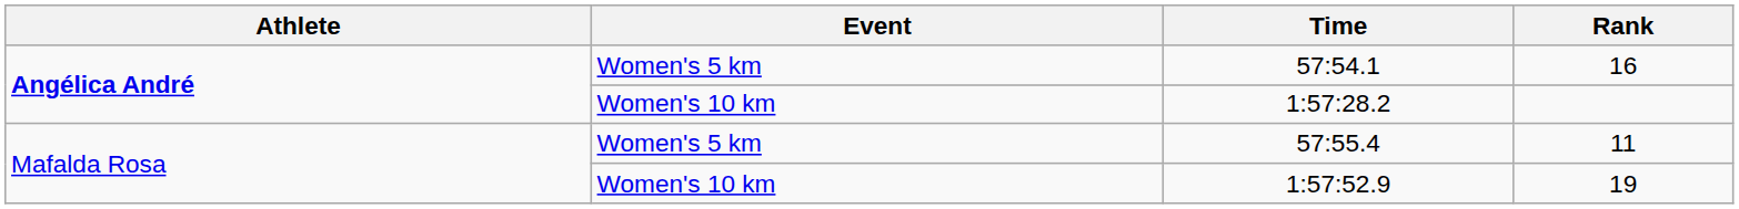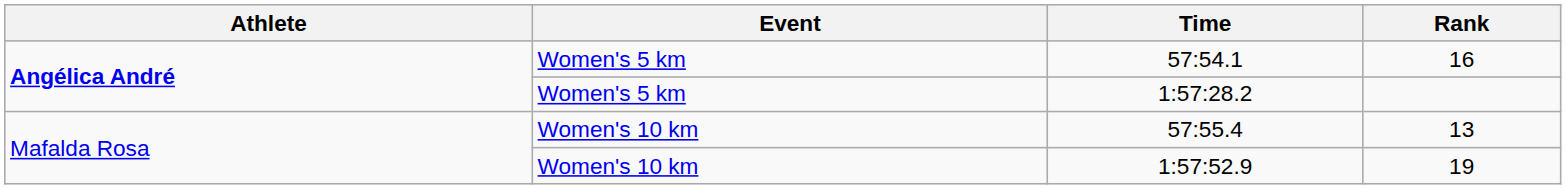 <table class="wikitable" style="text-align:center; font-size:90%; width:50%;">
 <tr>
 <th>Athlete</th>
 <th>Event</th>
 <th>Time</th>
 <th>Rank</th>
 </tr>
 <tr>
 <td align=left rowspan=2><strong><a href='#'>Angélica André</a></strong></td>
 <td align=left><a href='#'>Women's 5 km</a></td>
 <td>57:54.1</td>
 <td>16</td>
 </tr>
 <tr>
-<td align=left><a href='#'>Women's 10 km</a></td>
+<td align=left><a href='#'>Women's 5 km</a></td>
 <td>1:57:28.2</td>
 <td></td>
 </tr>
 <tr>
 <td align=left rowspan=2><a href='#'>Mafalda Rosa</a></td>
-<td align=left><a href='#'>Women's 5 km</a></td>
+<td align=left><a href='#'>Women's 10 km</a></td>
 <td>57:55.4</td>
-<td>11</td>
+<td>13</td>
 </tr>
 <tr>
 <td align=left><a href='#'>Women's 10 km</a></td>
 <td>1:57:52.9</td>
 <td>19</td>
 </tr>
 </table>
